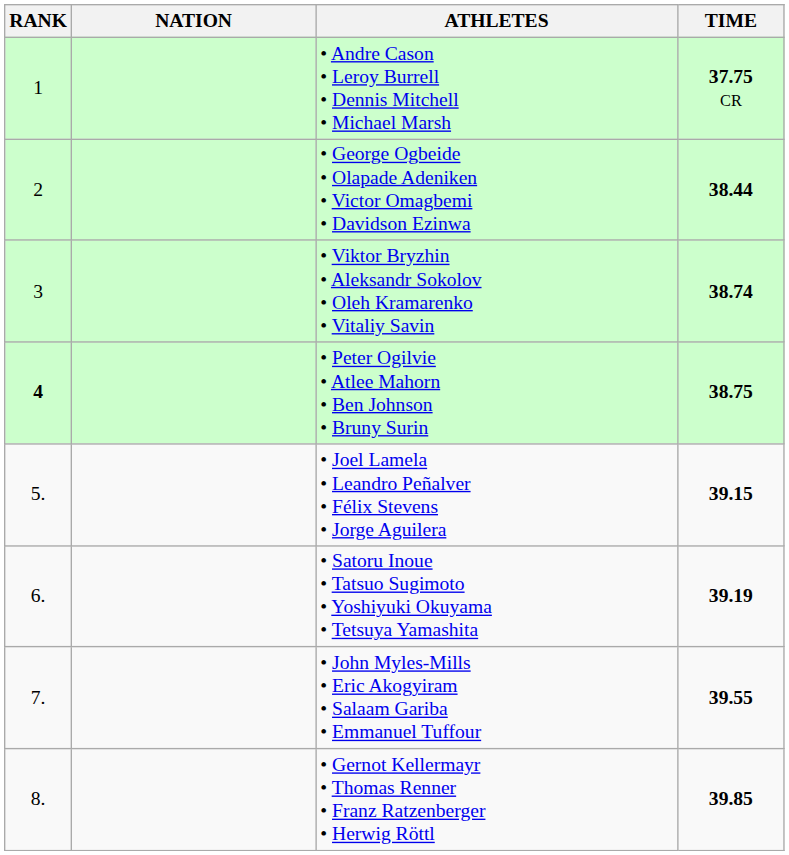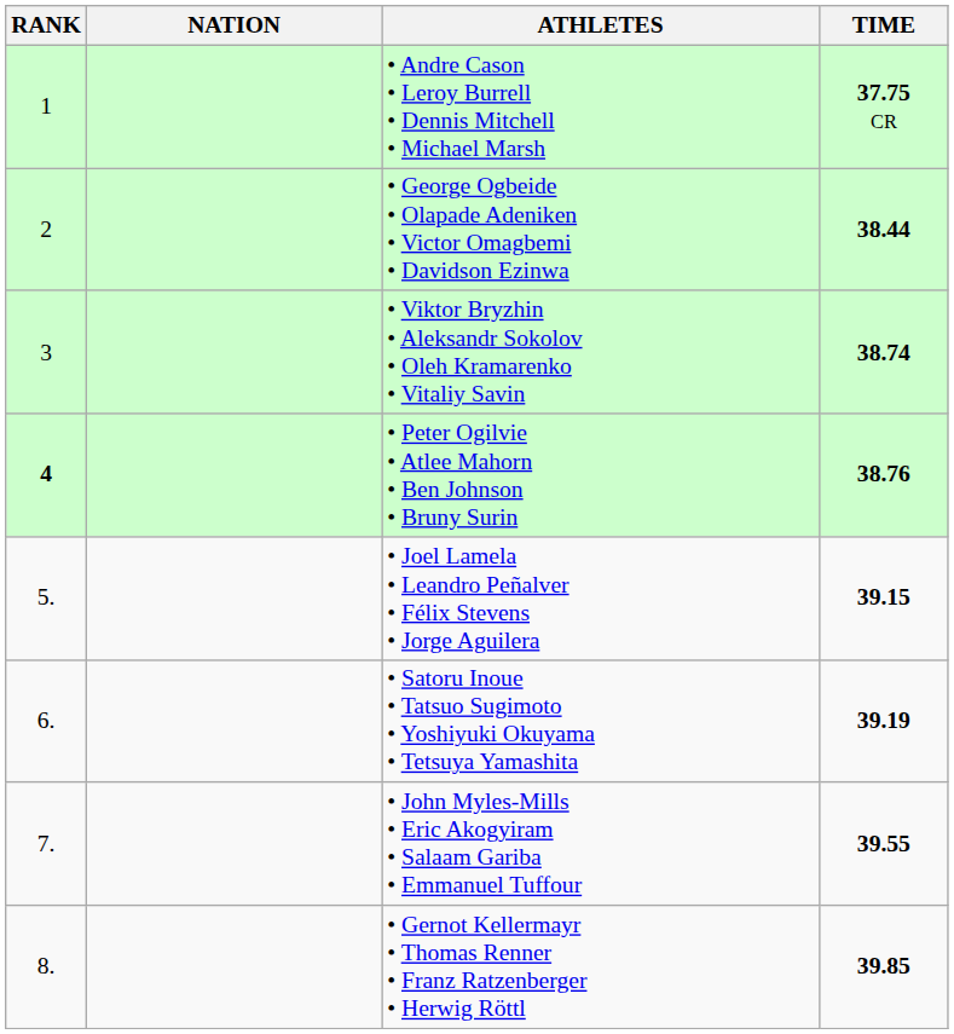 <table class="wikitable" style="border-collapse: collapse; font-size: 90%;">
 <tr>
 <th>RANK</th>
 <th style="width: 12em">NATION</th>
 <th style="width: 18em">ATHLETES</th>
 <th style="width: 5em">TIME</th>
 </tr>
 <tr style="background:#ccffcc;">
 <td align="center">1</td>
 <td align="center"></td>
 <td>• <a href='#'>Andre Cason</a><br>• <a href='#'>Leroy Burrell</a><br>• <a href='#'>Dennis Mitchell</a><br>• <a href='#'>Michael Marsh</a></td>
 <td align="center"><strong>37.75</strong> <br><small>CR</small></td>
 </tr>
 <tr style="background:#ccffcc;">
 <td align="center">2</td>
 <td align="center"></td>
 <td>• <a href='#'>George Ogbeide</a><br>• <a href='#'>Olapade Adeniken</a><br>• <a href='#'>Victor Omagbemi</a><br>• <a href='#'>Davidson Ezinwa</a></td>
 <td align="center"><strong>38.44</strong></td>
 </tr>
 <tr style="background:#ccffcc;">
 <td align="center">3</td>
 <td align="center"></td>
 <td>• <a href='#'>Viktor Bryzhin</a><br>• <a href='#'>Aleksandr Sokolov</a><br>• <a href='#'>Oleh Kramarenko</a><br>• <a href='#'>Vitaliy Savin</a></td>
 <td align="center"><strong>38.74</strong></td>
 </tr>
 <tr style="background:#ccffcc;">
 <td align="center"><strong>4</strong></td>
 <td align="center"></td>
 <td>• <a href='#'>Peter Ogilvie</a><br>• <a href='#'>Atlee Mahorn</a><br>• <a href='#'>Ben Johnson</a><br>• <a href='#'>Bruny Surin</a></td>
-<td align="center"><strong>38.75</strong></td>
+<td align="center"><strong>38.76</strong></td>
 </tr>
 <tr>
 <td align="center">5.</td>
 <td align="center"></td>
 <td>• <a href='#'>Joel Lamela</a><br>• <a href='#'>Leandro Peñalver</a><br>• <a href='#'>Félix Stevens</a><br>• <a href='#'>Jorge Aguilera</a></td>
 <td align="center"><strong>39.15</strong></td>
 </tr>
 <tr>
 <td align="center">6.</td>
 <td align="center"></td>
 <td>• <a href='#'>Satoru Inoue</a><br>• <a href='#'>Tatsuo Sugimoto</a><br>• <a href='#'>Yoshiyuki Okuyama</a><br>• <a href='#'>Tetsuya Yamashita</a></td>
 <td align="center"><strong>39.19</strong></td>
 </tr>
 <tr>
 <td align="center">7.</td>
 <td align="center"></td>
 <td>• <a href='#'>John Myles-Mills</a><br>• <a href='#'>Eric Akogyiram</a><br>• <a href='#'>Salaam Gariba</a><br>• <a href='#'>Emmanuel Tuffour</a></td>
 <td align="center"><strong>39.55</strong></td>
 </tr>
 <tr>
 <td align="center">8.</td>
 <td align="center"></td>
 <td>• <a href='#'>Gernot Kellermayr</a><br>• <a href='#'>Thomas Renner</a><br>• <a href='#'>Franz Ratzenberger</a><br>• <a href='#'>Herwig Röttl</a></td>
 <td align="center"><strong>39.85</strong></td>
 </tr>
 </table>
